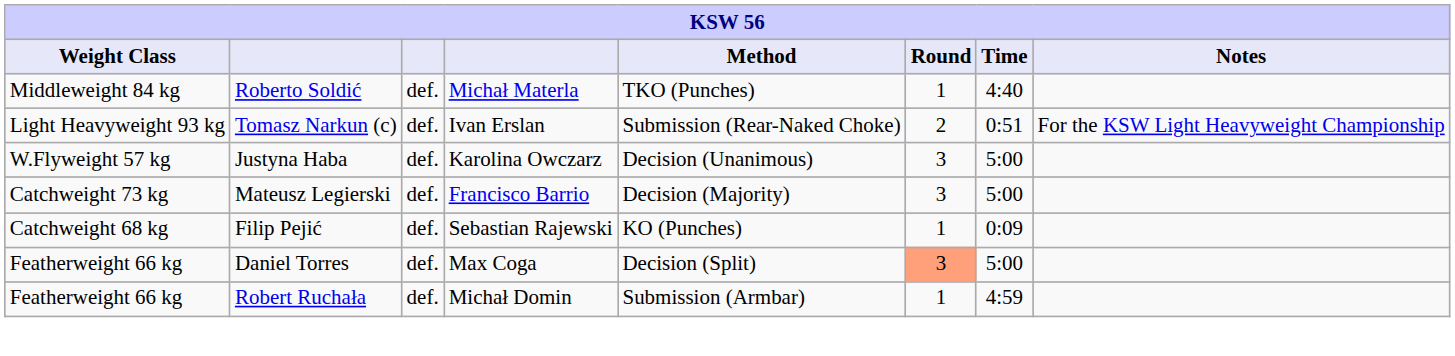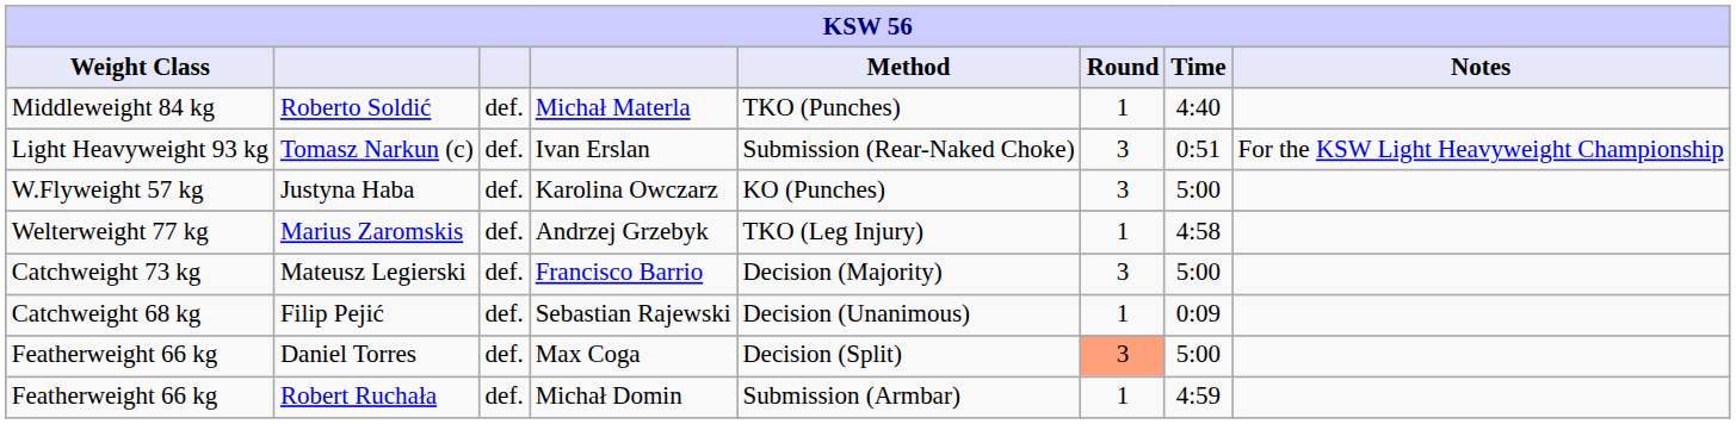 <table class="wikitable" style="font-size: 80%;">
 <tr>
 <th colspan="8" style="background-color: #ccf; color: #000080; text-align: center;"><strong>KSW 56</strong></th>
 </tr>
 <tr>
 <th colspan="1" style="background-color: #E6E8FA; color: #000000; text-align: center;">Weight Class</th>
 <th colspan="1" style="background-color: #E6E8FA; color: #000000; text-align: center;"></th>
 <th colspan="1" style="background-color: #E6E8FA; color: #000000; text-align: center;"></th>
 <th colspan="1" style="background-color: #E6E8FA; color: #000000; text-align: center;"></th>
 <th colspan="1" style="background-color: #E6E8FA; color: #000000; text-align: center;">Method</th>
 <th colspan="1" style="background-color: #E6E8FA; color: #000000; text-align: center;">Round</th>
 <th colspan="1" style="background-color: #E6E8FA; color: #000000; text-align: center;">Time</th>
 <th colspan="1" style="background-color: #E6E8FA; color: #000000; text-align: center;">Notes</th>
 </tr>
 <tr>
 <td>Middleweight 84 kg</td>
 <td> <a href='#'>Roberto Soldić</a></td>
 <td align=center>def.</td>
 <td> <a href='#'>Michał Materla</a></td>
 <td>TKO (Punches)</td>
 <td align=center>1</td>
 <td align=center>4:40</td>
 <td></td>
 </tr>
 <tr>
 <td>Light Heavyweight 93 kg</td>
 <td> <a href='#'>Tomasz Narkun</a> (c)</td>
 <td align=center>def.</td>
 <td> Ivan Erslan</td>
 <td>Submission (Rear-Naked Choke)</td>
-<td align=center>2</td>
+<td align=center>3</td>
 <td align=center>0:51</td>
 <td>For the <a href='#'>KSW Light Heavyweight Championship</a></td>
 </tr>
 <tr>
 <td>W.Flyweight 57 kg</td>
 <td> Justyna Haba</td>
 <td>def.</td>
 <td> Karolina Owczarz</td>
-<td>Decision (Unanimous)</td>
+<td>KO (Punches)</td>
 <td align=center>3</td>
 <td align=center>5:00</td>
+<td></td>
+</tr>
+<tr>
+<td>Welterweight 77 kg</td>
+<td> <a href='#'>Marius Zaromskis</a></td>
+<td>def.</td>
+<td> Andrzej Grzebyk</td>
+<td>TKO (Leg Injury)</td>
+<td align=center>1</td>
+<td align=center>4:58</td>
 <td></td>
 </tr>
 <tr>
 <td>Catchweight 73 kg</td>
 <td> Mateusz Legierski</td>
 <td>def.</td>
 <td> <a href='#'>Francisco Barrio</a></td>
 <td>Decision (Majority)</td>
 <td align=center>3</td>
 <td align=center>5:00</td>
 <td></td>
 </tr>
 <tr>
 <td>Catchweight 68 kg</td>
 <td> Filip Pejić</td>
 <td>def.</td>
 <td> Sebastian Rajewski</td>
-<td>KO (Punches)</td>
+<td>Decision (Unanimous)</td>
 <td align=center>1</td>
 <td align=center>0:09</td>
 <td></td>
 </tr>
 <tr>
 <td>Featherweight 66 kg</td>
 <td> Daniel Torres</td>
 <td>def.</td>
 <td> Max Coga</td>
 <td>Decision (Split)</td>
 <td align=center style="background: lightsalmon;">3</td>
 <td align=center>5:00</td>
 <td></td>
 </tr>
 <tr>
 <td>Featherweight 66 kg</td>
 <td> <a href='#'>Robert Ruchała</a></td>
 <td>def.</td>
 <td> Michał Domin</td>
 <td>Submission (Armbar)</td>
 <td align=center>1</td>
 <td align=center>4:59</td>
 <td></td>
 </tr>
 </table>
